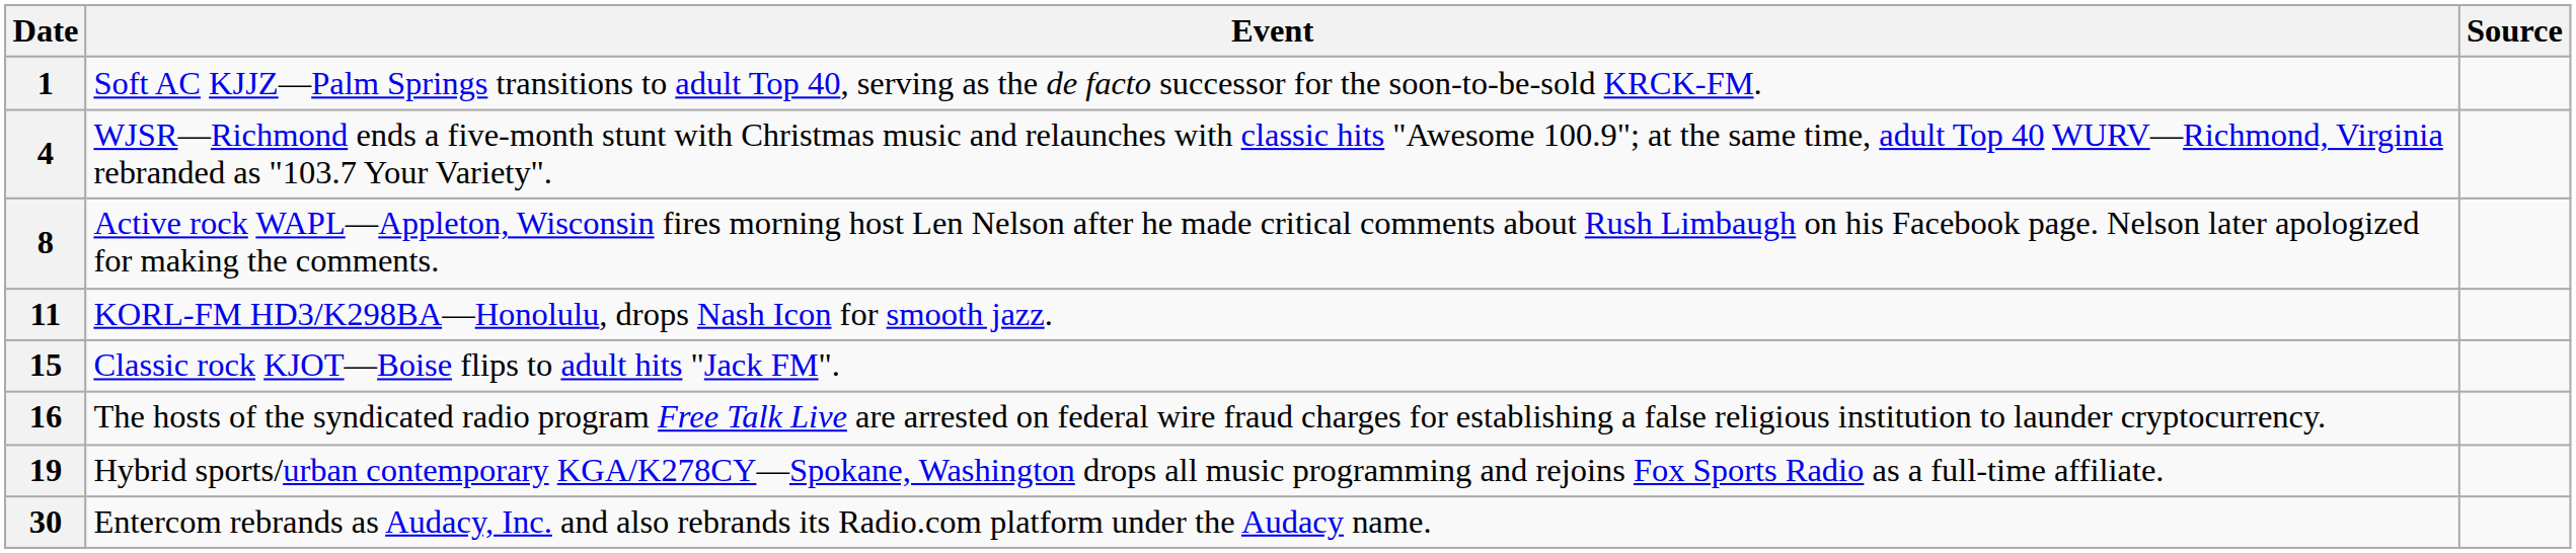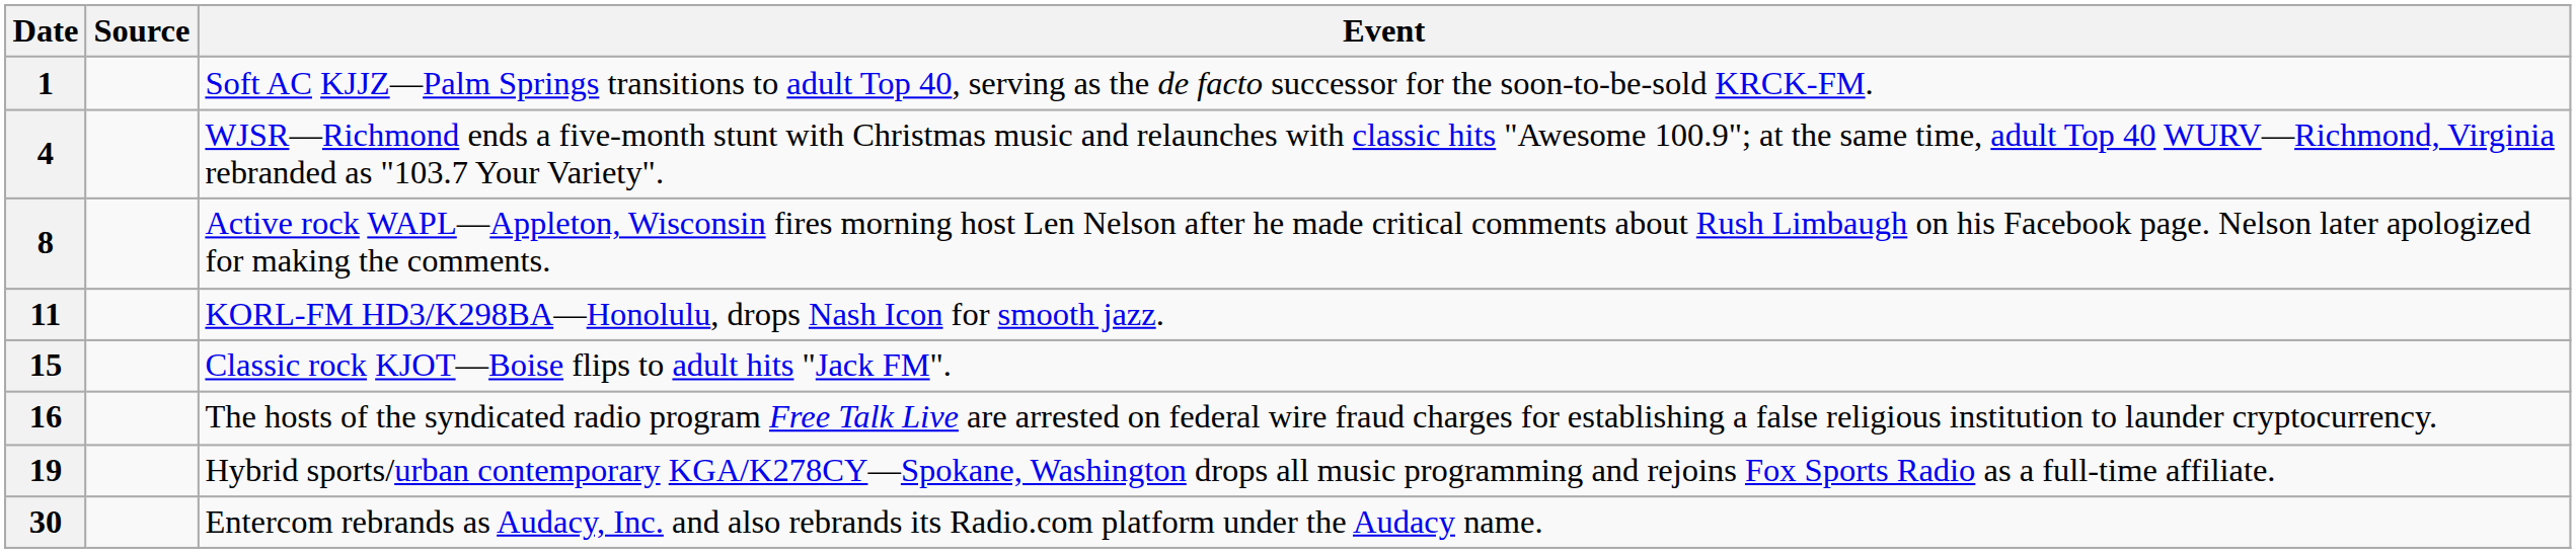 <table class="wikitable">
 <tr>
 <th>Date</th>
+<th>Source</th>
 <th>Event</th>
-<th>Source</th>
 </tr>
 <tr>
 <th>1</th>
+<td></td>
 <td><a href='#'>Soft AC</a> <a href='#'>KJJZ</a>—<a href='#'>Palm Springs</a> transitions to <a href='#'>adult Top 40</a>, serving as the <em>de facto</em> successor for the soon-to-be-sold <a href='#'>KRCK-FM</a>.</td>
-<td></td>
 </tr>
 <tr>
 <th>4</th>
+<td></td>
 <td><a href='#'>WJSR</a>—<a href='#'>Richmond</a> ends a five-month stunt with Christmas music and relaunches with <a href='#'>classic hits</a> "Awesome 100.9"; at the same time, <a href='#'>adult Top 40</a> <a href='#'>WURV</a>—<a href='#'>Richmond, Virginia</a> rebranded as "103.7 Your Variety".</td>
-<td></td>
 </tr>
 <tr>
 <th>8</th>
+<td></td>
 <td><a href='#'>Active rock</a> <a href='#'>WAPL</a>—<a href='#'>Appleton, Wisconsin</a> fires morning host Len Nelson after he made critical comments about <a href='#'>Rush Limbaugh</a> on his Facebook page. Nelson later apologized for making the comments.</td>
-<td></td>
 </tr>
 <tr>
 <th>11</th>
+<td></td>
 <td><a href='#'>KORL-FM HD3/K298BA</a>—<a href='#'>Honolulu</a>, drops <a href='#'>Nash Icon</a> for <a href='#'>smooth jazz</a>.</td>
-<td></td>
 </tr>
 <tr>
 <th>15</th>
+<td></td>
 <td><a href='#'>Classic rock</a> <a href='#'>KJOT</a>—<a href='#'>Boise</a> flips to <a href='#'>adult hits</a> "<a href='#'>Jack FM</a>".</td>
-<td></td>
 </tr>
 <tr>
 <th>16</th>
+<td></td>
 <td>The hosts of the syndicated radio program <em><a href='#'>Free Talk Live</a></em> are arrested on federal wire fraud charges for establishing a false religious institution to launder cryptocurrency.</td>
-<td></td>
 </tr>
 <tr>
 <th>19</th>
+<td></td>
 <td>Hybrid sports/<a href='#'>urban contemporary</a> <a href='#'>KGA/K278CY</a>—<a href='#'>Spokane, Washington</a> drops all music programming and rejoins <a href='#'>Fox Sports Radio</a> as a full-time affiliate.</td>
-<td></td>
 </tr>
 <tr>
 <th>30</th>
+<td></td>
 <td>Entercom rebrands as <a href='#'>Audacy, Inc.</a> and also rebrands its Radio.com platform under the <a href='#'>Audacy</a> name.</td>
-<td></td>
 </tr>
 </table>
